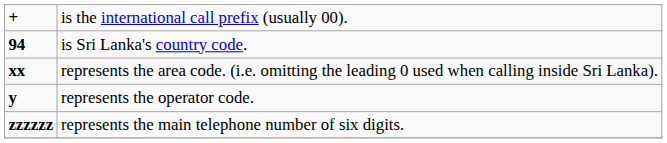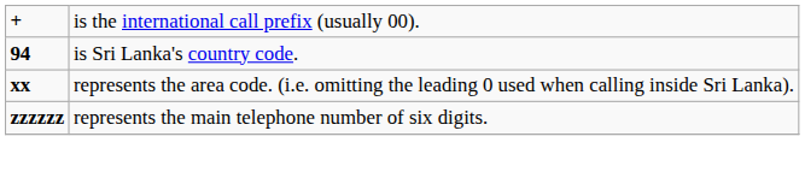 <table class="wikitable">
 <tr>
 <td><strong>+</strong></td>
 <td>is the <a href='#'>international call prefix</a> (usually 00).</td>
 </tr>
 <tr>
 <td><strong>94</strong></td>
 <td>is Sri Lanka's <a href='#'>country code</a>.</td>
 </tr>
 <tr>
 <td><strong>xx</strong></td>
 <td>represents the area code. (i.e. omitting the leading 0 used when calling inside Sri Lanka).</td>
 </tr>
 <tr>
-<td><strong>y</strong></td>
-<td>represents the operator code.</td>
-</tr>
-<tr>
 <td><strong>zzzzzz</strong></td>
 <td>represents the main telephone number of six digits.</td>
 </tr>
 <tr>
 </tr>
 </table>
